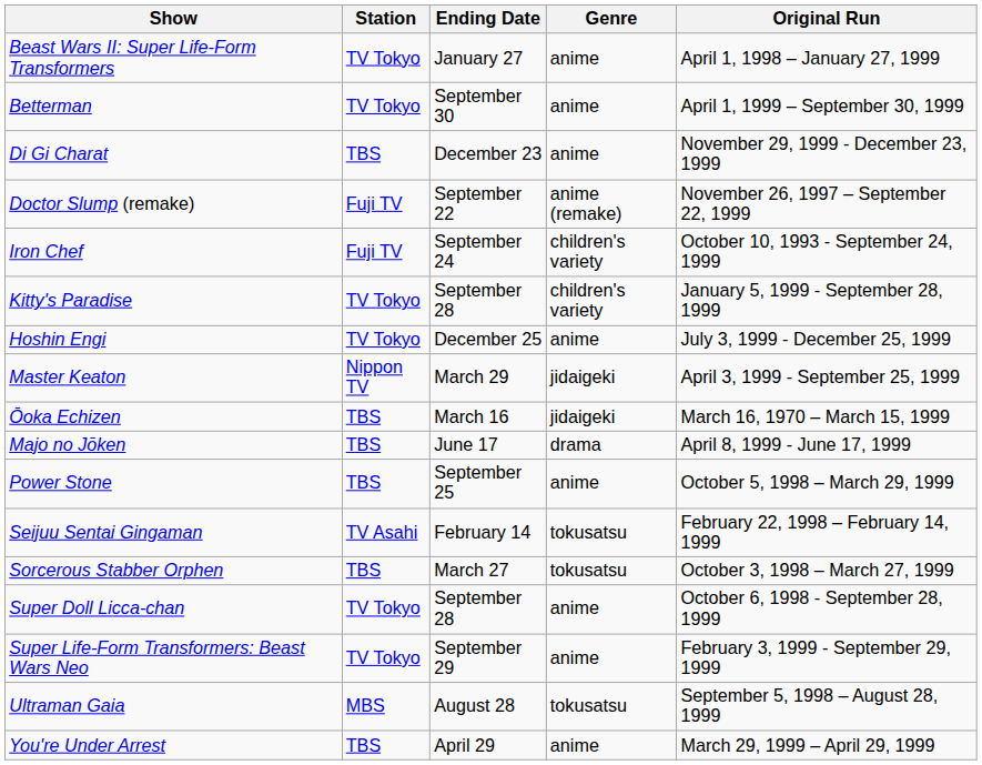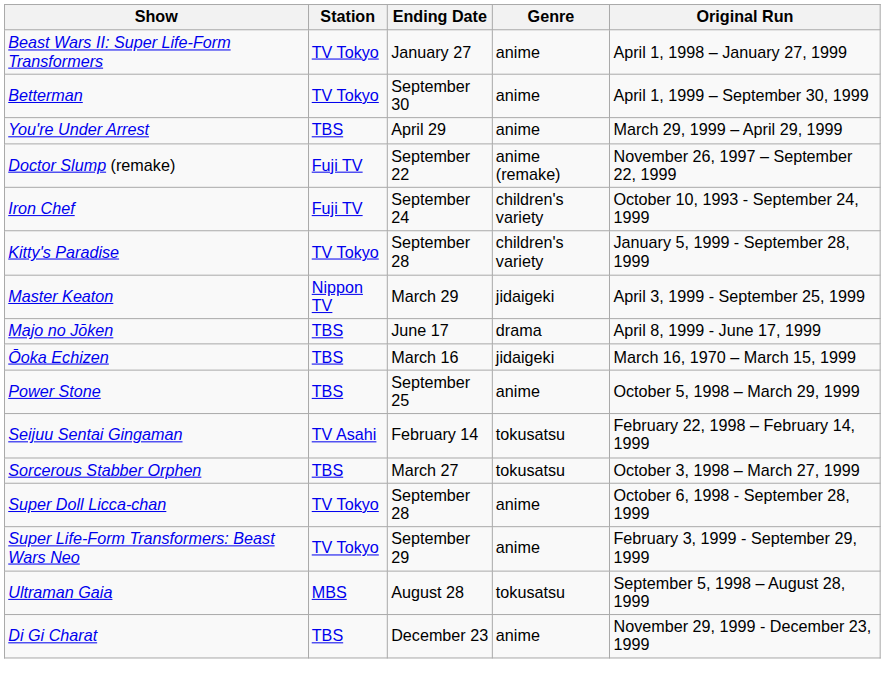 <table class="wikitable sortable">
 <tr>
 <th>Show</th>
 <th>Station</th>
 <th>Ending Date</th>
 <th>Genre</th>
 <th>Original Run</th>
 </tr>
 <tr>
 <td><em><a href='#'>Beast Wars II: Super Life-Form Transformers</a></em></td>
 <td><a href='#'>TV Tokyo</a></td>
 <td>January 27</td>
 <td>anime</td>
 <td>April 1, 1998 – January 27, 1999</td>
 </tr>
 <tr>
 <td><em><a href='#'>Betterman</a></em></td>
 <td><a href='#'>TV Tokyo</a></td>
 <td>September 30</td>
 <td>anime</td>
 <td>April 1, 1999 – September 30, 1999</td>
 </tr>
 <tr>
-<td><em><a href='#'>Di Gi Charat</a></em></td>
+<td><em><a href='#'>You're Under Arrest</a></em></td>
 <td><a href='#'>TBS</a></td>
-<td>December 23</td>
+<td>April 29</td>
 <td>anime</td>
-<td>November 29, 1999 - December 23, 1999</td>
+<td>March 29, 1999 – April 29, 1999</td>
 </tr>
 <tr>
 <td><em><a href='#'>Doctor Slump</a></em> (remake)</td>
 <td><a href='#'>Fuji TV</a></td>
 <td>September 22</td>
 <td>anime (remake)</td>
 <td>November 26, 1997 – September 22, 1999</td>
 </tr>
 <tr>
 <td><em><a href='#'>Iron Chef</a></em></td>
 <td><a href='#'>Fuji TV</a></td>
 <td>September 24</td>
 <td>children's variety</td>
 <td>October 10, 1993 - September 24, 1999</td>
 </tr>
 <tr>
 <td><em><a href='#'>Kitty's Paradise</a></em></td>
 <td><a href='#'>TV Tokyo</a></td>
 <td>September 28</td>
 <td>children's variety</td>
 <td>January 5, 1999 - September 28, 1999</td>
 </tr>
 <tr>
-<td><em><a href='#'>Hoshin Engi</a></em></td>
-<td><a href='#'>TV Tokyo</a></td>
-<td>December 25</td>
-<td>anime</td>
-<td>July 3, 1999 - December 25, 1999</td>
-</tr>
-<tr>
 <td><em><a href='#'>Master Keaton</a></em></td>
 <td><a href='#'>Nippon TV</a></td>
 <td>March 29</td>
 <td>jidaigeki</td>
 <td>April 3, 1999 - September 25, 1999</td>
 </tr>
 <tr>
+<td><em><a href='#'>Majo no Jōken</a></em></td>
+<td><a href='#'>TBS</a></td>
+<td>June 17</td>
+<td>drama</td>
+<td>April 8, 1999 - June 17, 1999</td>
+</tr>
+<tr>
 <td><em><a href='#'>Ōoka Echizen</a></em></td>
 <td><a href='#'>TBS</a></td>
 <td>March 16</td>
 <td>jidaigeki</td>
 <td>March 16, 1970 – March 15, 1999</td>
-</tr>
-<tr>
-<td><em><a href='#'>Majo no Jōken</a></em></td>
-<td><a href='#'>TBS</a></td>
-<td>June 17</td>
-<td>drama</td>
-<td>April 8, 1999 - June 17, 1999</td>
 </tr>
 <tr>
 <td><em><a href='#'>Power Stone</a></em></td>
 <td><a href='#'>TBS</a></td>
 <td>September 25</td>
 <td>anime</td>
 <td>October 5, 1998 – March 29, 1999</td>
 </tr>
 <tr>
 <td><em><a href='#'>Seijuu Sentai Gingaman</a></em></td>
 <td><a href='#'>TV Asahi</a></td>
 <td>February 14</td>
 <td>tokusatsu</td>
 <td>February 22, 1998 – February 14, 1999</td>
 </tr>
 <tr>
 <td><em><a href='#'>Sorcerous Stabber Orphen</a></em></td>
 <td><a href='#'>TBS</a></td>
 <td>March 27</td>
 <td>tokusatsu</td>
 <td>October 3, 1998 – March 27, 1999</td>
 </tr>
 <tr>
 <td><em><a href='#'>Super Doll Licca-chan</a></em></td>
 <td><a href='#'>TV Tokyo</a></td>
 <td>September 28</td>
 <td>anime</td>
 <td>October 6, 1998 - September 28, 1999</td>
 </tr>
 <tr>
 <td><em><a href='#'>Super Life-Form Transformers: Beast Wars Neo</a></em></td>
 <td><a href='#'>TV Tokyo</a></td>
 <td>September 29</td>
 <td>anime</td>
 <td>February 3, 1999 - September 29, 1999</td>
 </tr>
 <tr>
 <td><em><a href='#'>Ultraman Gaia</a></em></td>
 <td><a href='#'>MBS</a></td>
 <td>August 28</td>
 <td>tokusatsu</td>
 <td>September 5, 1998 – August 28, 1999</td>
 </tr>
 <tr>
-<td><em><a href='#'>You're Under Arrest</a></em></td>
+<td><em><a href='#'>Di Gi Charat</a></em></td>
 <td><a href='#'>TBS</a></td>
-<td>April 29</td>
+<td>December 23</td>
 <td>anime</td>
-<td>March 29, 1999 – April 29, 1999</td>
+<td>November 29, 1999 - December 23, 1999</td>
 </tr>
 </table>
